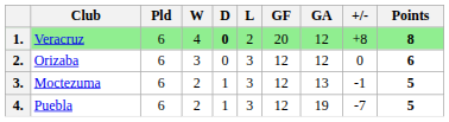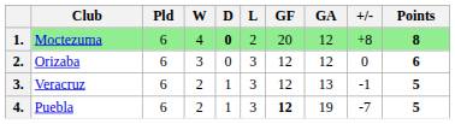 <table class="wikitable"style="border: 1px solid #ffffff; background-color: #f0f0f0" cellspacing="1" cellpadding="1" width="500">
 <tr bgcolor="#EFEFEF">
 <th align="center"></th>
 <th align="center">Club</th>
 <th align="center">Pld</th>
 <th align="center">W</th>
 <th align="center">D</th>
 <th align="center">L</th>
 <th align="center">GF</th>
 <th align="center">GA</th>
 <th align="center">+/-</th>
 <th align="center">Points</th>
 </tr>
 <tr align="left" valign="top" bgcolor="#90EE90">
 <th align="center">1.</th>
-<td> <a href='#'>Veracruz</a></td>
+<td> <a href='#'>Moctezuma</a></td>
 <td align="center">6</td>
 <td align="center">4</td>
 <td align="center"><strong>0</strong></td>
 <td align="center">2</td>
 <td align="center">20</td>
 <td align="center">12</td>
 <td align="center">+8</td>
 <td align="center"><strong>8</strong></td>
 </tr>
 <tr align="left" valign="top" bgcolor="#ffffff">
 <th align="center">2.</th>
 <td> <a href='#'>Orizaba</a></td>
 <td align="center">6</td>
 <td align="center">3</td>
 <td align="center">0</td>
 <td align="center">3</td>
 <td align="center">12</td>
 <td align="center">12</td>
 <td align="center">0</td>
 <td align="center"><strong>6</strong></td>
 </tr>
 <tr align="left" valign="top" bgcolor="ffffff">
 <th align="center">3.</th>
-<td> <a href='#'>Moctezuma</a></td>
+<td> <a href='#'>Veracruz</a></td>
 <td align="center">6</td>
 <td align="center">2</td>
 <td align="center">1</td>
 <td align="center">3</td>
 <td align="center">12</td>
 <td align="center">13</td>
 <td align="center">-1</td>
 <td align="center"><strong>5</strong></td>
 </tr>
 <tr align="left" valign="top" bgcolor="ffffff">
 <th align="center">4.</th>
 <td> <a href='#'>Puebla</a></td>
 <td align="center">6</td>
 <td align="center">2</td>
 <td align="center">1</td>
 <td align="center">3</td>
-<td align="center">12</td>
+<td align="center"><strong>12</strong></td>
 <td align="center">19</td>
 <td align="center">-7</td>
 <td align="center"><strong>5</strong></td>
 </tr>
 <tr align="left" valign="top" bgcolor="#ffffff">
 </tr>
 </table>
